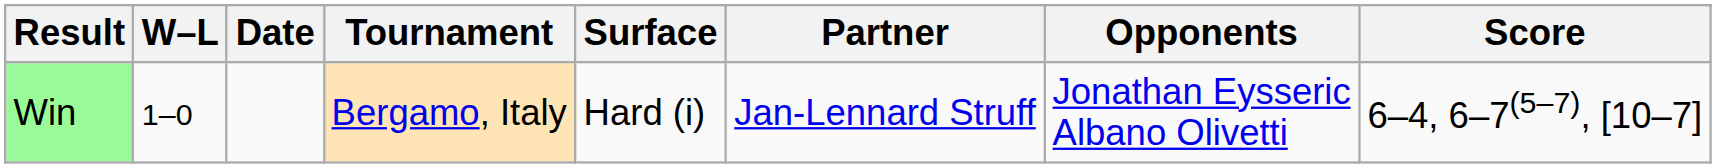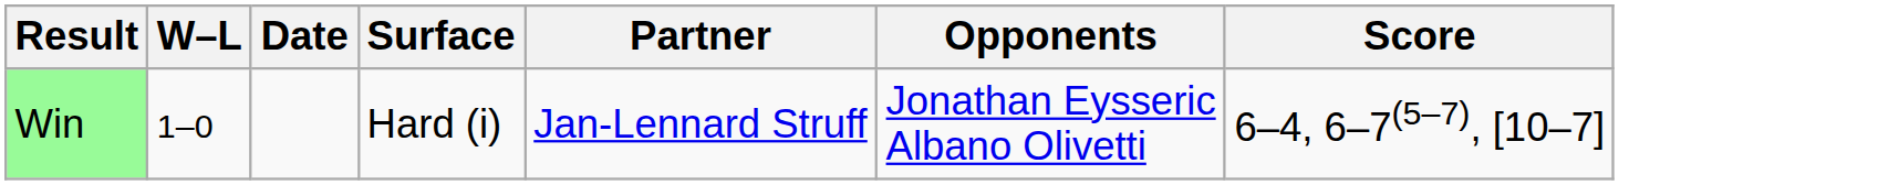 <table class="sortable wikitable nowrap">
 <tr>
 <th>Result</th>
 <th class="unsortable">W–L</th>
 <th>Date</th>
-<th>Tournament</th>
 <th>Surface</th>
 <th>Partner</th>
 <th>Opponents</th>
 <th class="unsortable">Score</th>
 </tr>
 <tr>
 <td bgcolor=98FB98>Win</td>
 <td><small>1–0</small></td>
 <td><a href='#'></a></td>
-<td style="background:moccasin;"><a href='#'>Bergamo</a>, Italy</td>
 <td>Hard (i)</td>
 <td> <a href='#'>Jan-Lennard Struff</a></td>
 <td> <a href='#'>Jonathan Eysseric</a><br> <a href='#'>Albano Olivetti</a></td>
 <td>6–4, 6–7<sup>(5–7)</sup>, [10–7]</td>
 </tr>
 </table>
